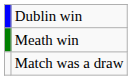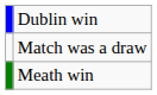 <table class="wikitable">
 <tr>
 <td style="background-color:blue"></td>
 <td>Dublin win</td>
 </tr>
 <tr>
+<td></td>
+<td>Match was a draw</td>
+</tr>
+<tr>
 <td style="background-color:green"></td>
 <td>Meath win</td>
 </tr>
-<tr>
-<td></td>
-<td>Match was a draw</td>
-</tr>
 </table>
